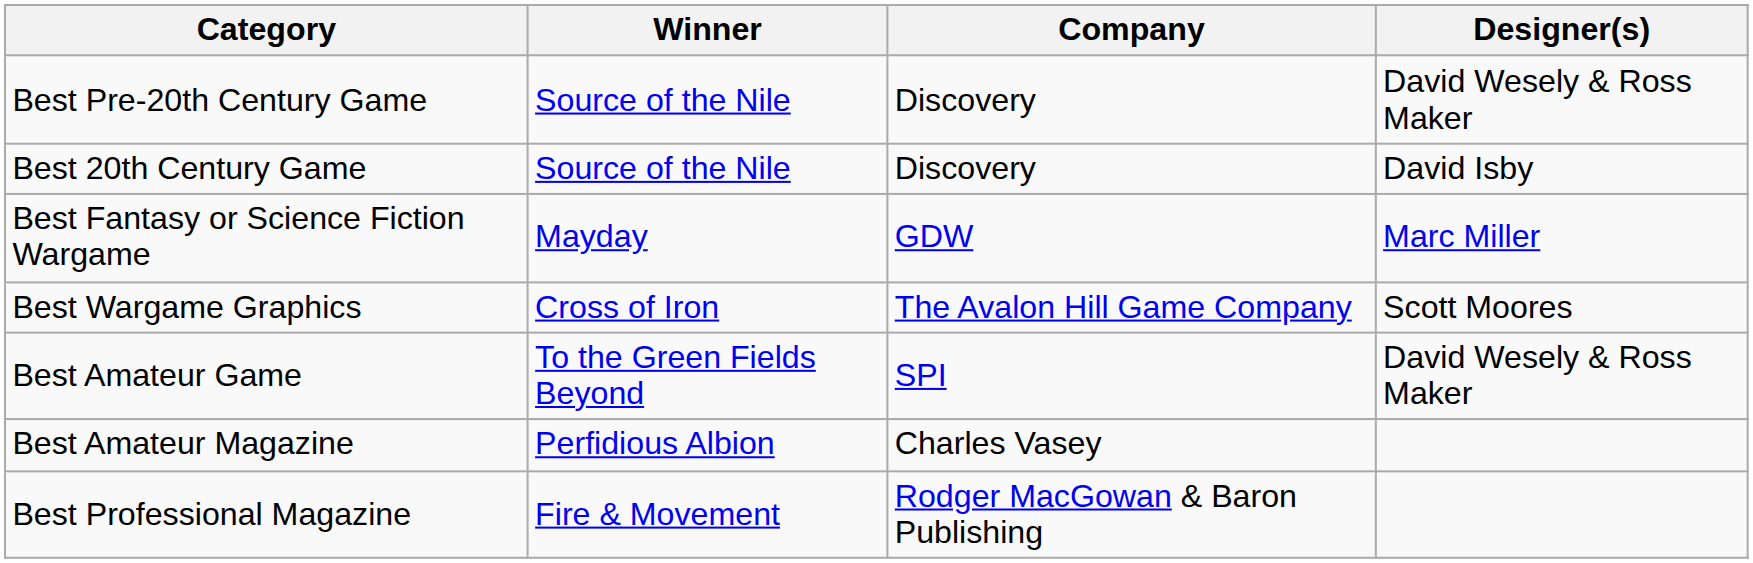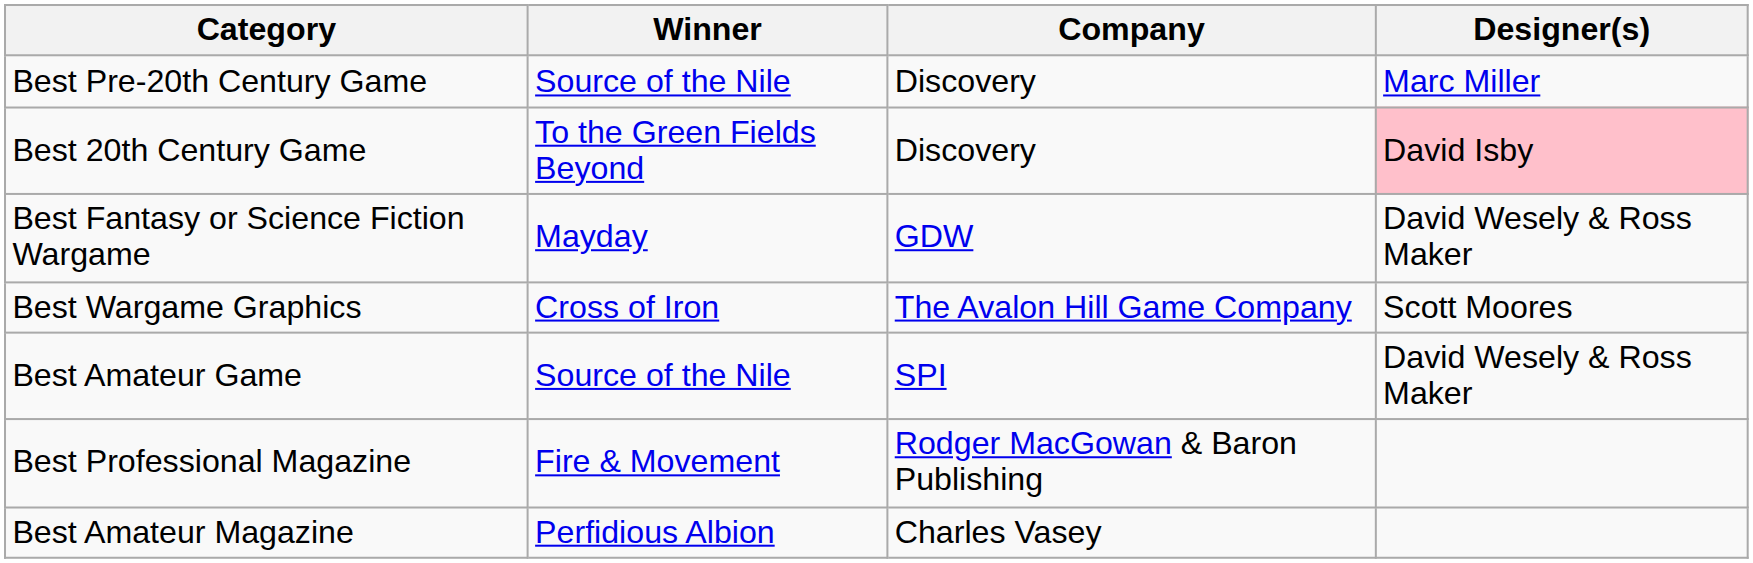 <table class="wikitable">
 <tr>
 <th>Category</th>
 <th>Winner</th>
 <th>Company</th>
 <th>Designer(s)</th>
 </tr>
 <tr>
 <td>Best Pre-20th Century Game</td>
 <td><a href='#'>Source of the Nile</a></td>
 <td>Discovery</td>
-<td>David Wesely & Ross Maker</td>
+<td><a href='#'>Marc Miller</a></td>
 </tr>
 <tr>
 <td>Best 20th Century Game</td>
-<td><a href='#'>Source of the Nile</a></td>
+<td><a href='#'>To the Green Fields Beyond</a></td>
 <td>Discovery</td>
-<td>David Isby</td>
+<td style="background: pink;">David Isby</td>
 </tr>
 <tr>
 <td>Best Fantasy or Science Fiction Wargame</td>
 <td><a href='#'>Mayday</a></td>
 <td><a href='#'>GDW</a></td>
-<td><a href='#'>Marc Miller</a></td>
+<td>David Wesely & Ross Maker</td>
 </tr>
 <tr>
 <td>Best Wargame Graphics</td>
 <td><a href='#'>Cross of Iron</a></td>
 <td><a href='#'>The Avalon Hill Game Company</a></td>
 <td>Scott Moores</td>
 </tr>
 <tr>
 <td>Best Amateur Game</td>
-<td><a href='#'>To the Green Fields Beyond</a></td>
+<td><a href='#'>Source of the Nile</a></td>
 <td><a href='#'>SPI</a></td>
 <td>David Wesely & Ross Maker</td>
+</tr>
+<tr>
+<td>Best Professional Magazine</td>
+<td><a href='#'>Fire & Movement</a></td>
+<td><a href='#'>Rodger MacGowan</a> & Baron Publishing</td>
+<td></td>
 </tr>
 <tr>
 <td>Best Amateur Magazine</td>
 <td><a href='#'>Perfidious Albion</a></td>
 <td>Charles Vasey</td>
 <td></td>
 </tr>
-<tr>
-<td>Best Professional Magazine</td>
-<td><a href='#'>Fire & Movement</a></td>
-<td><a href='#'>Rodger MacGowan</a> & Baron Publishing</td>
-<td></td>
-</tr>
 </table>
